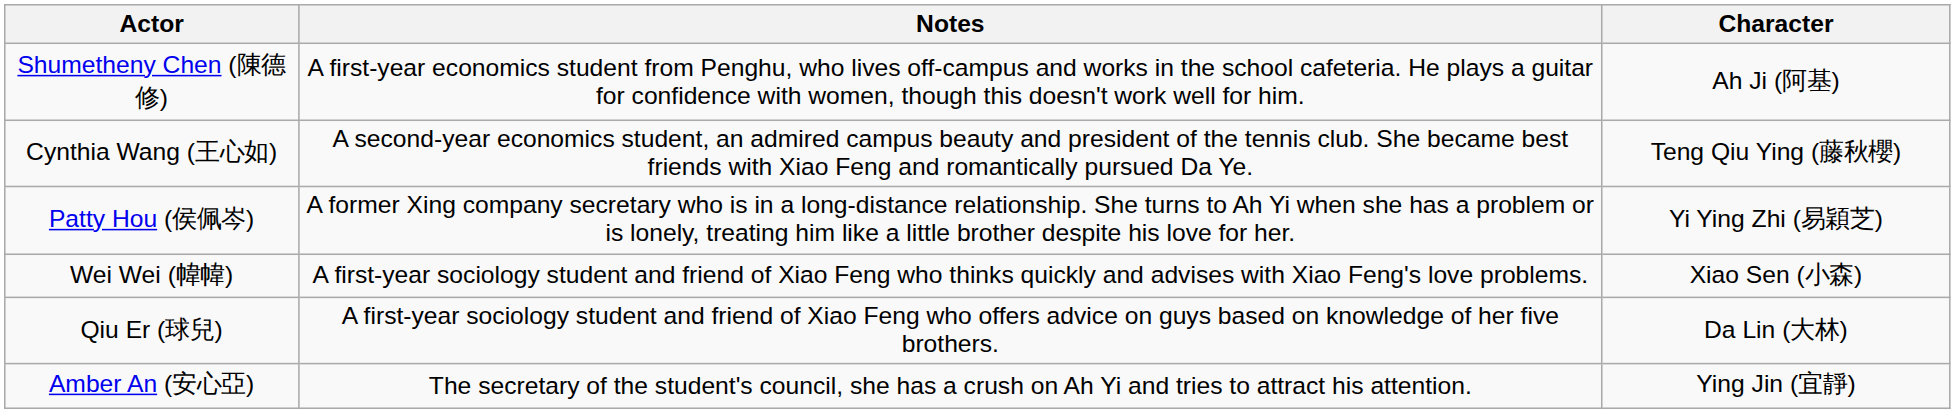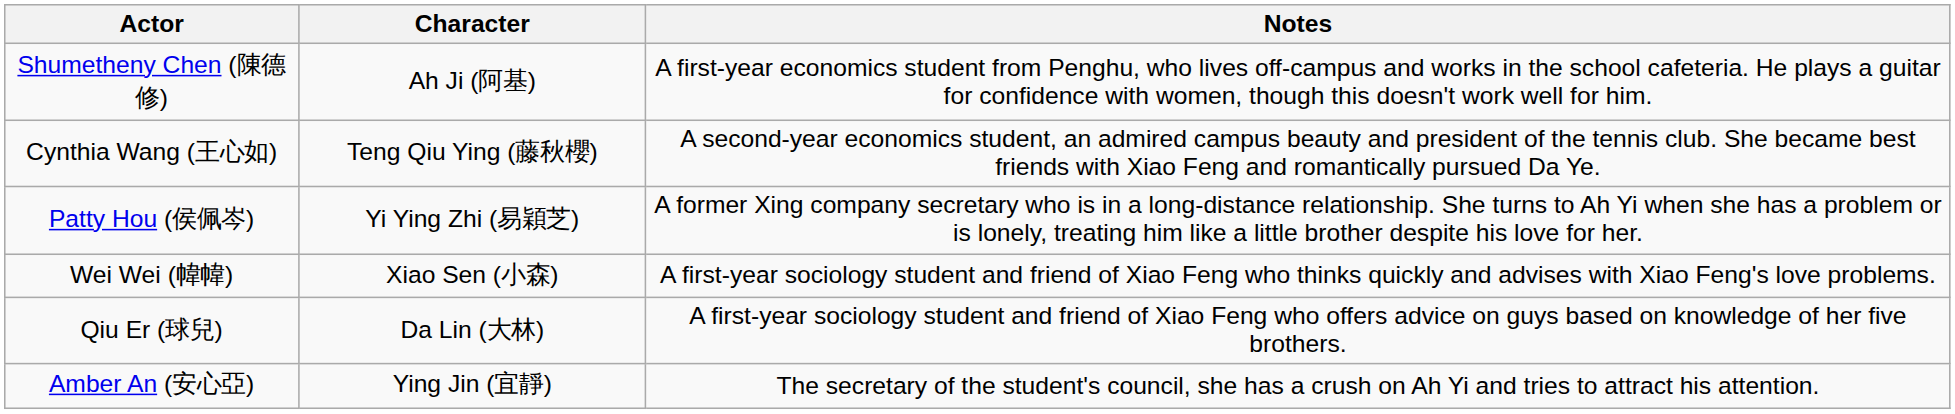 <table class="wikitable" width="100%">
 <tr>
 <th width="6%">Actor</th>
+<th width="8%">Character</th>
 <th width="30%">Notes</th>
-<th width="8%">Character</th>
 </tr>
 <tr align="center">
 <td><a href='#'>Shumetheny Chen</a> (陳德修)</td>
+<td>Ah Ji (阿基)</td>
 <td>A first-year economics student from Penghu, who lives off-campus and works in the school cafeteria. He plays a guitar for confidence with women, though this doesn't work well for him.</td>
-<td>Ah Ji (阿基)</td>
 </tr>
 <tr align="center">
 <td>Cynthia Wang (王心如)</td>
+<td>Teng Qiu Ying (藤秋櫻)</td>
 <td>A second-year economics student, an admired campus beauty and president of the tennis club. She became best friends with Xiao Feng and romantically pursued Da Ye.</td>
-<td>Teng Qiu Ying (藤秋櫻)</td>
 </tr>
 <tr align="center">
 <td><a href='#'>Patty Hou</a> (侯佩岑)</td>
+<td>Yi Ying Zhi (易穎芝)</td>
 <td>A former Xing company secretary who is in a long-distance relationship. She turns to Ah Yi when she has a problem or is lonely, treating him like a little brother despite his love for her.</td>
-<td>Yi Ying Zhi (易穎芝)</td>
 </tr>
 <tr align="center">
 <td>Wei Wei (幃幃)</td>
+<td>Xiao Sen (小森)</td>
 <td>A first-year sociology student and friend of Xiao Feng who thinks quickly and advises with Xiao Feng's love problems.</td>
-<td>Xiao Sen (小森)</td>
 </tr>
 <tr align="center">
 <td>Qiu Er (球兒)</td>
+<td>Da Lin (大林)</td>
 <td>A first-year sociology student and friend of Xiao Feng who offers advice on guys based on knowledge of her five brothers.</td>
-<td>Da Lin (大林)</td>
 </tr>
 <tr align="center">
 <td><a href='#'>Amber An</a> (安心亞)</td>
+<td>Ying Jin (宜靜)</td>
 <td>The secretary of the student's council, she has a crush on Ah Yi and tries to attract his attention.</td>
-<td>Ying Jin (宜靜)</td>
 </tr>
 </table>
